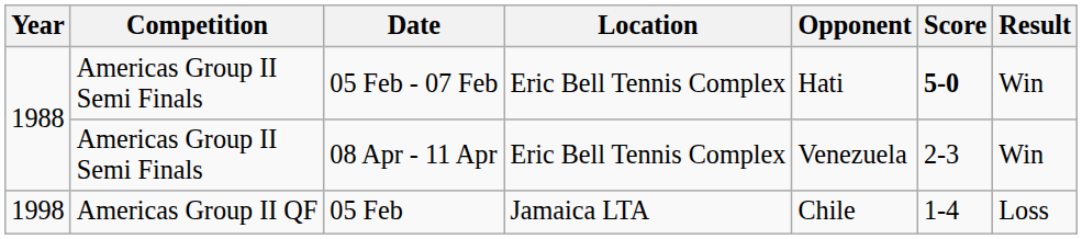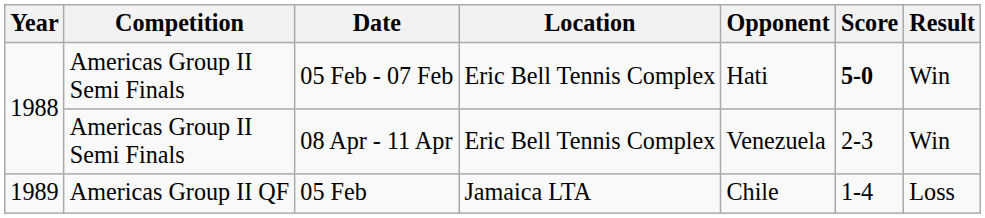 <table class="wikitable">
 <tr>
 <th>Year</th>
 <th>Competition</th>
 <th>Date</th>
 <th>Location</th>
 <th>Opponent</th>
 <th>Score</th>
 <th>Result</th>
 </tr>
 <tr>
 <td rowspan="2">1988</td>
 <td>Americas Group II<br>Semi Finals</td>
 <td>05 Feb - 07 Feb</td>
 <td>Eric Bell Tennis Complex</td>
 <td>Hati</td>
 <td><strong>5-0</strong></td>
 <td>Win</td>
 </tr>
 <tr>
 <td>Americas Group II<br>Semi Finals</td>
 <td>08 Apr - 11 Apr</td>
 <td>Eric Bell Tennis Complex</td>
 <td>Venezuela</td>
 <td>2-3</td>
 <td>Win</td>
 </tr>
 <tr>
-<td>1998</td>
+<td>1989</td>
 <td>Americas Group II QF</td>
 <td>05 Feb</td>
 <td>Jamaica LTA</td>
 <td>Chile</td>
 <td>1-4</td>
 <td>Loss</td>
 </tr>
 </table>
